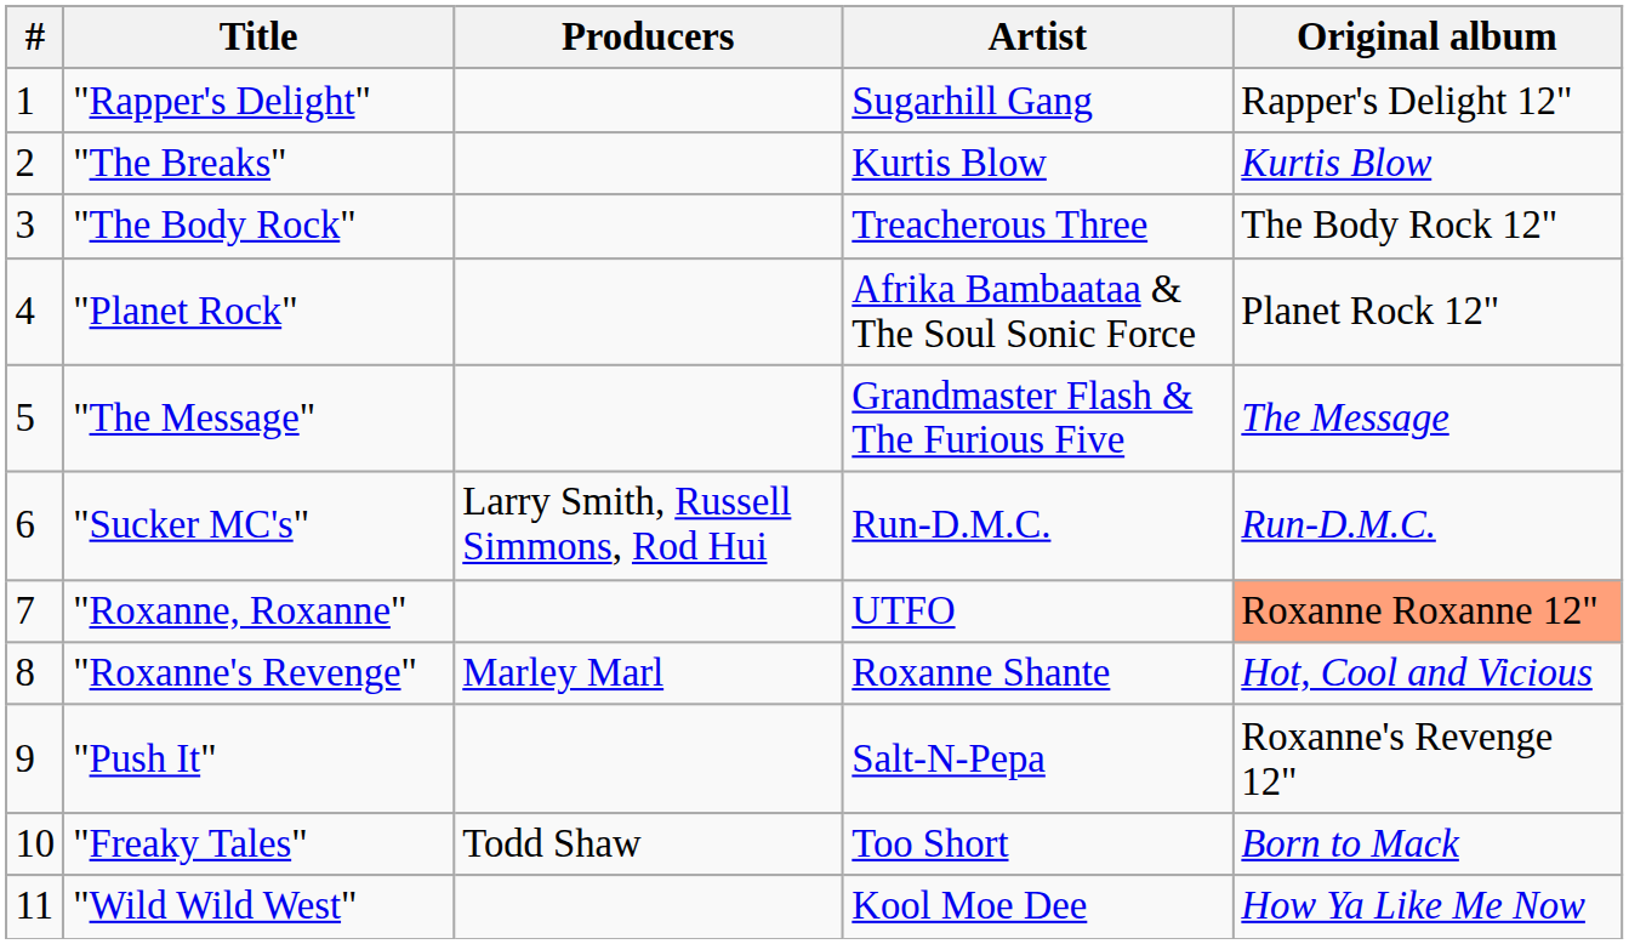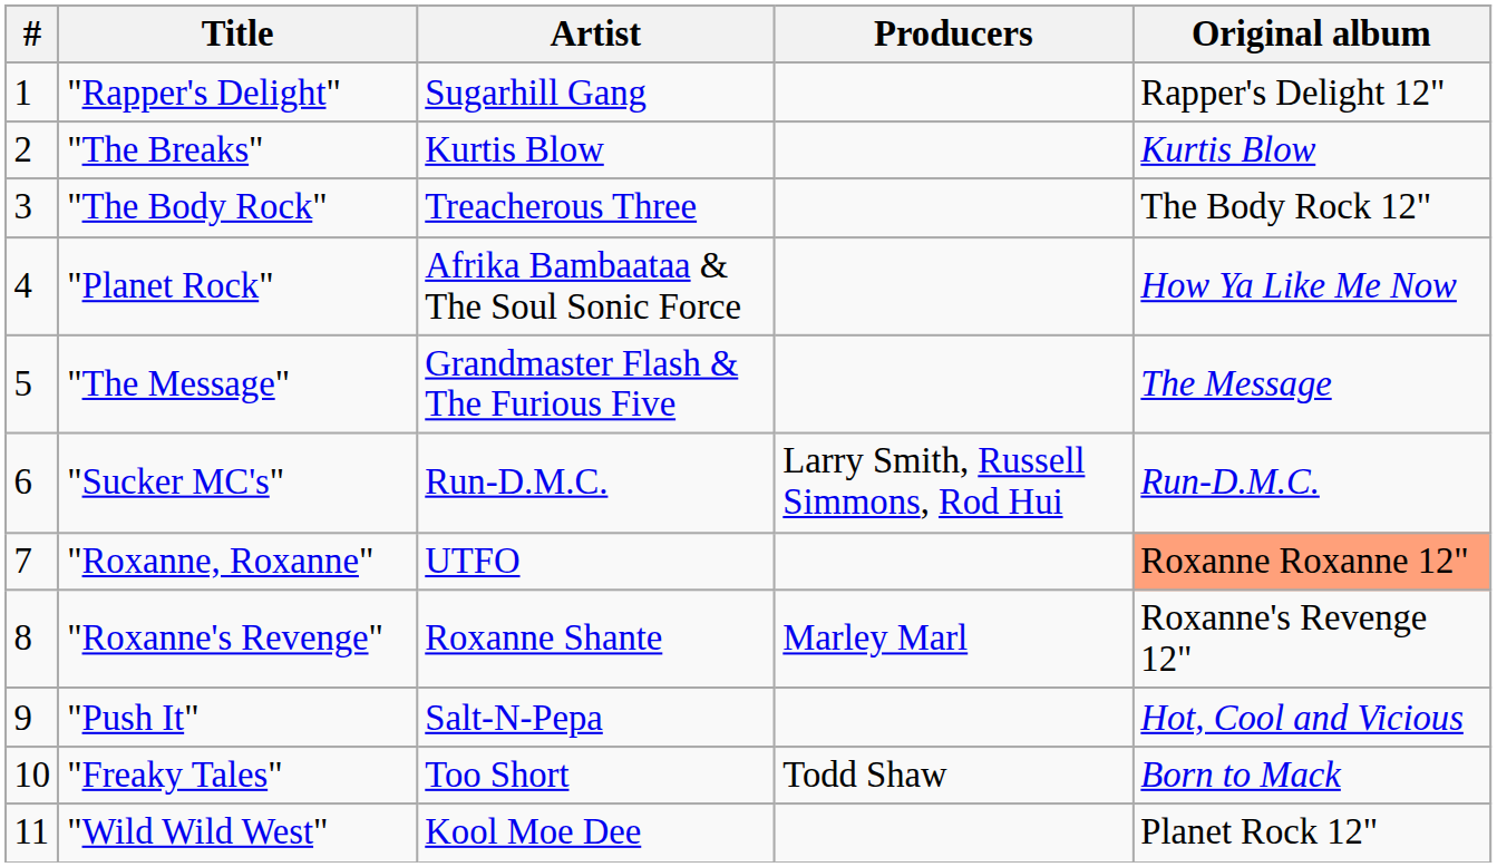 <table class="wikitable">
 <tr>
 <th align="center">#</th>
 <th align="center" width="150">Title</th>
+<th align="center" width="150">Artist</th>
 <th align="center" width="150">Producers</th>
-<th align="center" width="150">Artist</th>
 <th align="center" width="150">Original album</th>
 </tr>
 <tr>
 <td>1</td>
 <td>"<a href='#'>Rapper's Delight</a>"</td>
+<td><a href='#'>Sugarhill Gang</a></td>
 <td></td>
-<td><a href='#'>Sugarhill Gang</a></td>
 <td>Rapper's Delight 12"</td>
 </tr>
 <tr>
 <td>2</td>
 <td>"<a href='#'>The Breaks</a>"</td>
+<td><a href='#'>Kurtis Blow</a></td>
 <td></td>
-<td><a href='#'>Kurtis Blow</a></td>
 <td><a href='#'><em>Kurtis Blow</em></a></td>
 </tr>
 <tr>
 <td>3</td>
 <td>"<a href='#'>The Body Rock</a>"</td>
+<td><a href='#'>Treacherous Three</a></td>
 <td></td>
-<td><a href='#'>Treacherous Three</a></td>
 <td>The Body Rock 12"</td>
 </tr>
 <tr>
 <td>4</td>
 <td>"<a href='#'>Planet Rock</a>"</td>
+<td><a href='#'>Afrika Bambaataa</a> & The Soul Sonic Force</td>
 <td></td>
-<td><a href='#'>Afrika Bambaataa</a> & The Soul Sonic Force</td>
-<td>Planet Rock 12"</td>
+<td><em><a href='#'>How Ya Like Me Now</a></em></td>
 </tr>
 <tr>
 <td>5</td>
 <td>"<a href='#'>The Message</a>"</td>
+<td><a href='#'>Grandmaster Flash & The Furious Five</a></td>
 <td></td>
-<td><a href='#'>Grandmaster Flash & The Furious Five</a></td>
 <td><a href='#'><em>The Message</em></a></td>
 </tr>
 <tr>
 <td>6</td>
 <td>"<a href='#'>Sucker MC's</a>"</td>
+<td><a href='#'>Run-D.M.C.</a></td>
 <td>Larry Smith, <a href='#'>Russell Simmons</a>, <a href='#'>Rod Hui</a></td>
-<td><a href='#'>Run-D.M.C.</a></td>
 <td><a href='#'><em>Run-D.M.C.</em></a></td>
 </tr>
 <tr>
 <td>7</td>
 <td>"<a href='#'>Roxanne, Roxanne</a>"</td>
+<td><a href='#'>UTFO</a></td>
 <td></td>
-<td><a href='#'>UTFO</a></td>
 <td style="background: lightsalmon;">Roxanne Roxanne 12"</td>
 </tr>
 <tr>
 <td>8</td>
 <td>"<a href='#'>Roxanne's Revenge</a>"</td>
+<td><a href='#'>Roxanne Shante</a></td>
 <td><a href='#'>Marley Marl</a></td>
-<td><a href='#'>Roxanne Shante</a></td>
-<td><em><a href='#'>Hot, Cool and Vicious</a></em></td>
+<td>Roxanne's Revenge 12"</td>
 </tr>
 <tr>
 <td>9</td>
 <td>"<a href='#'>Push It</a>"</td>
+<td><a href='#'>Salt-N-Pepa</a></td>
 <td></td>
-<td><a href='#'>Salt-N-Pepa</a></td>
-<td>Roxanne's Revenge 12"</td>
+<td><em><a href='#'>Hot, Cool and Vicious</a></em></td>
 </tr>
 <tr>
 <td>10</td>
 <td>"<a href='#'>Freaky Tales</a>"</td>
+<td><a href='#'>Too Short</a></td>
 <td>Todd Shaw</td>
-<td><a href='#'>Too Short</a></td>
 <td><em><a href='#'>Born to Mack</a></em></td>
 </tr>
 <tr>
 <td>11</td>
 <td>"<a href='#'>Wild Wild West</a>"</td>
+<td><a href='#'>Kool Moe Dee</a></td>
 <td></td>
-<td><a href='#'>Kool Moe Dee</a></td>
-<td><em><a href='#'>How Ya Like Me Now</a></em></td>
+<td>Planet Rock 12"</td>
 </tr>
 </table>
